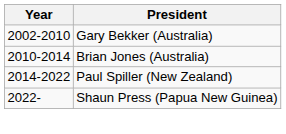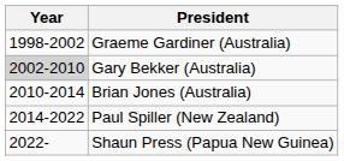 <table class="sortable wikitable">
 <tr>
 <th>Year</th>
 <th>President</th>
 </tr>
 <tr>
-<td>2002-2010</td>
+<td>1998-2002</td>
+<td>Graeme Gardiner (Australia)</td>
+</tr>
+<tr>
+<td style="background: lightgrey;">2002-2010</td>
 <td>Gary Bekker (Australia)</td>
 </tr>
 <tr>
 <td>2010-2014</td>
 <td>Brian Jones (Australia)</td>
 </tr>
 <tr>
 <td>2014-2022</td>
 <td>Paul Spiller (New Zealand)</td>
 </tr>
 <tr>
 <td>2022-</td>
 <td>Shaun Press (Papua New Guinea)</td>
 </tr>
 </table>
